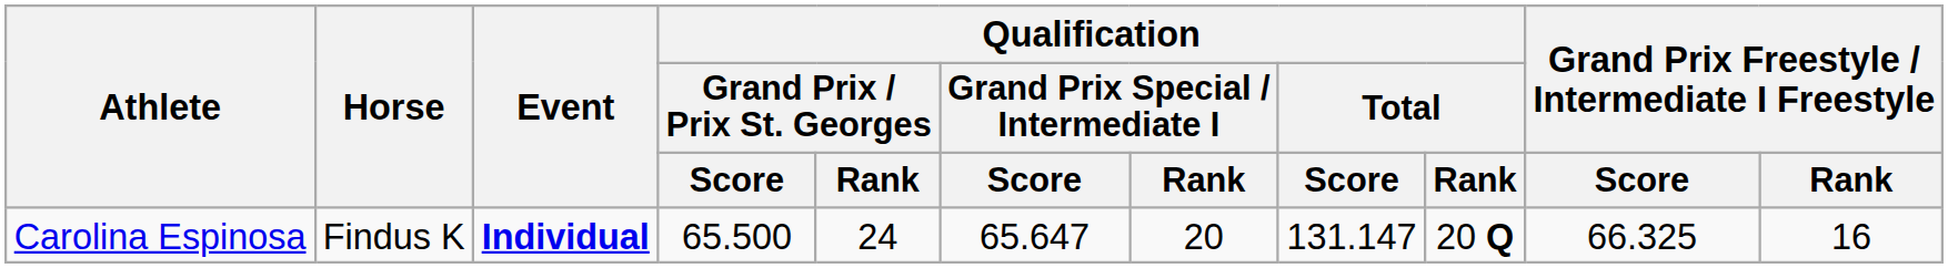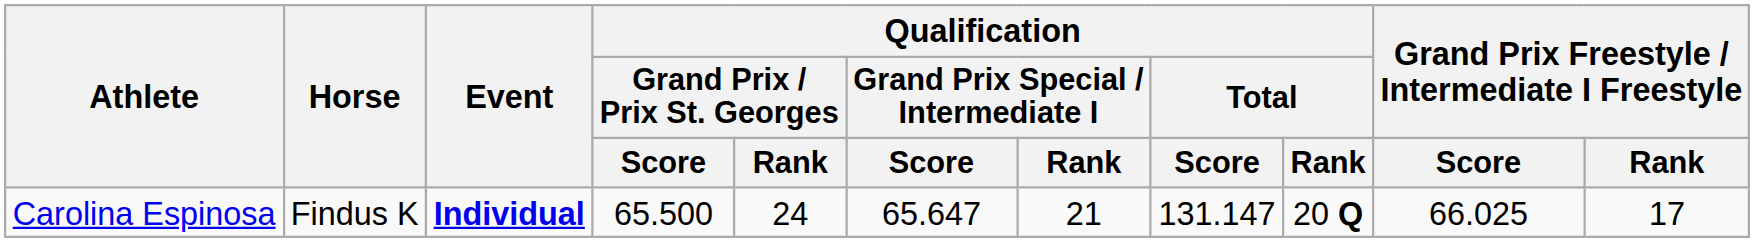 <table class=wikitable style=font-size:90%;text-align:center>
 <tr>
 <th rowspan=3>Athlete</th>
 <th rowspan=3>Horse</th>
 <th rowspan=3>Event</th>
 <th colspan=6>Qualification</th>
 <th colspan=2 rowspan=2>Grand Prix Freestyle /<br>Intermediate I Freestyle</th>
 </tr>
 <tr style=font-size:95%>
 <th colspan=2>Grand Prix /<br>Prix St. Georges</th>
 <th colspan=2>Grand Prix Special /<br>Intermediate I</th>
 <th colspan=2>Total</th>
 </tr>
 <tr style=font-size:95%>
 <th>Score</th>
 <th>Rank</th>
 <th>Score</th>
 <th>Rank</th>
 <th>Score</th>
 <th>Rank</th>
 <th>Score</th>
 <th>Rank</th>
 </tr>
 <tr>
 <td align=left><a href='#'>Carolina Espinosa</a></td>
 <td align=left>Findus K</td>
 <td align=left><strong><a href='#'>Individual</a></strong></td>
 <td>65.500</td>
 <td>24</td>
 <td>65.647</td>
-<td>20</td>
+<td>21</td>
 <td>131.147</td>
 <td>20 <strong>Q</strong></td>
-<td>66.325</td>
-<td>16</td>
+<td>66.025</td>
+<td>17</td>
 </tr>
 </table>
